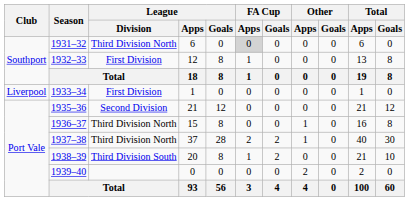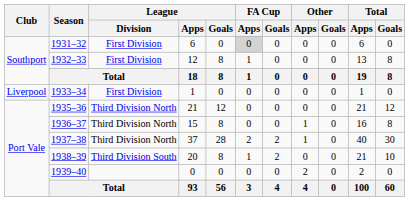 <table class="wikitable" style="text-align: center;">
 <tr>
 <th rowspan="2">Club</th>
 <th rowspan="2">Season</th>
 <th colspan="3">League</th>
 <th colspan="2">FA Cup</th>
 <th colspan="2">Other</th>
 <th colspan="2">Total</th>
 </tr>
 <tr>
 <th>Division</th>
 <th>Apps</th>
 <th>Goals</th>
 <th>Apps</th>
 <th>Goals</th>
 <th>Apps</th>
 <th>Goals</th>
 <th>Apps</th>
 <th>Goals</th>
 </tr>
 <tr>
 <td rowspan="3"><a href='#'>Southport</a></td>
 <td><a href='#'>1931–32</a></td>
-<td><a href='#'>Third Division North</a></td>
+<td><a href='#'>First Division</a></td>
 <td>6</td>
 <td>0</td>
 <td style="background: lightgrey;">0</td>
 <td>0</td>
 <td>0</td>
 <td>0</td>
 <td>6</td>
 <td>0</td>
 </tr>
 <tr>
 <td><a href='#'>1932–33</a></td>
 <td><a href='#'>First Division</a></td>
 <td>12</td>
 <td>8</td>
 <td>1</td>
 <td>0</td>
 <td>0</td>
 <td>0</td>
 <td>13</td>
 <td>8</td>
 </tr>
 <tr>
 <th colspan="2">Total</th>
 <th>18</th>
 <th>8</th>
 <th>1</th>
 <th>0</th>
 <th>0</th>
 <th>0</th>
 <th>19</th>
 <th>8</th>
 </tr>
 <tr>
 <td><a href='#'>Liverpool</a></td>
 <td><a href='#'>1933–34</a></td>
 <td><a href='#'>First Division</a></td>
 <td>1</td>
 <td>0</td>
 <td>0</td>
 <td>0</td>
 <td>0</td>
 <td>0</td>
 <td>1</td>
 <td>0</td>
 </tr>
 <tr>
 <td rowspan="6"><a href='#'>Port Vale</a></td>
 <td><a href='#'>1935–36</a></td>
-<td><a href='#'>Second Division</a></td>
+<td><a href='#'>Third Division North</a></td>
 <td>21</td>
 <td>12</td>
 <td>0</td>
 <td>0</td>
 <td>0</td>
 <td>0</td>
 <td>21</td>
 <td>12</td>
 </tr>
 <tr>
 <td><a href='#'>1936–37</a></td>
 <td>Third Division North</td>
 <td>15</td>
 <td>8</td>
 <td>0</td>
 <td>0</td>
 <td>1</td>
 <td>0</td>
 <td>16</td>
 <td>8</td>
 </tr>
 <tr>
 <td><a href='#'>1937–38</a></td>
 <td>Third Division North</td>
 <td>37</td>
 <td>28</td>
 <td>2</td>
 <td>2</td>
 <td>1</td>
 <td>0</td>
 <td>40</td>
 <td>30</td>
 </tr>
 <tr>
 <td><a href='#'>1938–39</a></td>
 <td><a href='#'>Third Division South</a></td>
 <td>20</td>
 <td>8</td>
 <td>1</td>
 <td>2</td>
 <td>0</td>
 <td>0</td>
 <td>21</td>
 <td>10</td>
 </tr>
 <tr>
 <td><a href='#'>1939–40</a></td>
 <td></td>
 <td>0</td>
 <td>0</td>
 <td>0</td>
 <td>0</td>
 <td>2</td>
 <td>0</td>
 <td>2</td>
 <td>0</td>
 </tr>
 <tr>
 <th colspan="2">Total</th>
 <th>93</th>
 <th>56</th>
 <th>3</th>
 <th>4</th>
 <th>4</th>
 <th>0</th>
 <th>100</th>
 <th>60</th>
 </tr>
 </table>
